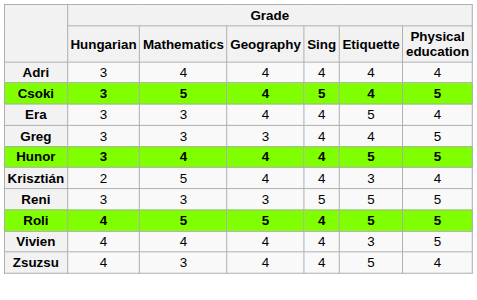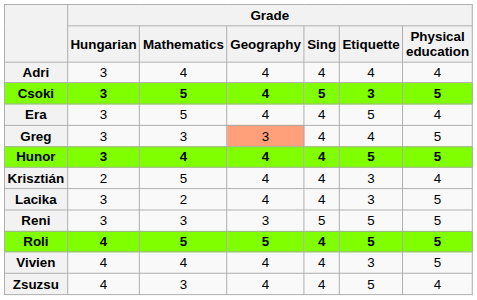 <table class="wikitable" style="text-align: center; font-size:90%; width: 25%">
 <tr>
 <th rowspan="2" style="width: 5%;"></th>
 <th colspan="6" style="width: 5%;">Grade</th>
 </tr>
 <tr>
 <th>Hungarian</th>
 <th>Mathematics</th>
 <th>Geography</th>
 <th>Sing</th>
 <th>Etiquette</th>
 <th>Physical education</th>
 </tr>
 <tr>
 <th>Adri</th>
 <td>3</td>
 <td>4</td>
 <td>4</td>
 <td>4</td>
 <td>4</td>
 <td>4</td>
 </tr>
 <tr style="background:#7FFF00" |>
 <th style="background:#7FFF00">Csoki</th>
 <td><strong>3</strong></td>
 <td><strong>5</strong></td>
 <td><strong>4</strong></td>
 <td><strong>5</strong></td>
-<td><strong>4</strong></td>
+<td><strong>3</strong></td>
 <td><strong>5</strong></td>
 </tr>
 <tr>
 <th>Era</th>
 <td>3</td>
-<td>3</td>
+<td>5</td>
 <td>4</td>
 <td>4</td>
 <td>5</td>
 <td>4</td>
 </tr>
 <tr>
 <th>Greg</th>
 <td>3</td>
 <td>3</td>
-<td>3</td>
+<td style="background: lightsalmon;">3</td>
 <td>4</td>
 <td>4</td>
 <td>5</td>
 </tr>
 <tr style="background:#7FFF00" |>
 <th style="background:#7FFF00">Hunor</th>
 <td><strong>3</strong></td>
 <td><strong>4</strong></td>
 <td><strong>4</strong></td>
 <td><strong>4</strong></td>
 <td><strong>5</strong></td>
 <td><strong>5</strong></td>
 </tr>
 <tr>
 <th>Krisztián</th>
 <td>2</td>
 <td>5</td>
 <td>4</td>
 <td>4</td>
 <td>3</td>
 <td>4</td>
+</tr>
+<tr>
+<th>Lacika</th>
+<td>3</td>
+<td>2</td>
+<td>4</td>
+<td>4</td>
+<td>3</td>
+<td>5</td>
 </tr>
 <tr>
 <th>Reni</th>
 <td>3</td>
 <td>3</td>
 <td>3</td>
 <td>5</td>
 <td>5</td>
 <td>5</td>
 </tr>
 <tr style="background:#7FFF00" |>
 <th style="background:#7FFF00">Roli</th>
 <td><strong>4</strong></td>
 <td><strong>5</strong></td>
 <td><strong>5</strong></td>
 <td><strong>4</strong></td>
 <td><strong>5</strong></td>
 <td><strong>5</strong></td>
 </tr>
 <tr>
 <th>Vivien</th>
 <td>4</td>
 <td>4</td>
 <td>4</td>
 <td>4</td>
 <td>3</td>
 <td>5</td>
 </tr>
 <tr>
 <th>Zsuzsu</th>
 <td>4</td>
 <td>3</td>
 <td>4</td>
 <td>4</td>
 <td>5</td>
 <td>4</td>
 </tr>
 </table>
